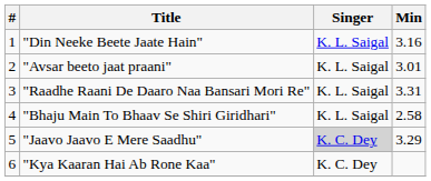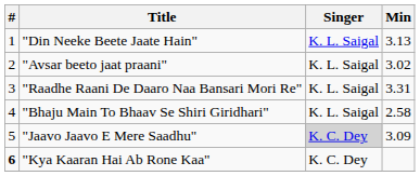 <table class="wikitable" style="font-size:95%;">
 <tr>
 <th>#</th>
 <th>Title</th>
 <th>Singer</th>
 <th>Min</th>
 </tr>
 <tr>
 <td>1</td>
 <td>"Din Neeke Beete Jaate Hain"</td>
 <td><a href='#'>K. L. Saigal</a></td>
-<td>3.16</td>
+<td>3.13</td>
 </tr>
 <tr>
 <td>2</td>
 <td>"Avsar beeto jaat praani"</td>
 <td>K. L. Saigal</td>
-<td>3.01</td>
+<td>3.02</td>
 </tr>
 <tr>
 <td>3</td>
 <td>"Raadhe Raani De Daaro Naa Bansari Mori Re"</td>
 <td>K. L. Saigal</td>
 <td>3.31</td>
 </tr>
 <tr>
 <td>4</td>
 <td>"Bhaju Main To Bhaav Se Shiri Giridhari"</td>
 <td>K. L. Saigal</td>
 <td>2.58</td>
 </tr>
 <tr>
 <td>5</td>
 <td>"Jaavo Jaavo E Mere Saadhu"</td>
 <td style="background: lightgrey;"><a href='#'>K. C. Dey</a></td>
-<td>3.29</td>
+<td>3.09</td>
 </tr>
 <tr>
-<td>6</td>
+<td><strong>6</strong></td>
 <td>"Kya Kaaran Hai Ab Rone Kaa"</td>
 <td>K. C. Dey</td>
 <td></td>
 </tr>
 <tr>
 </tr>
 </table>
